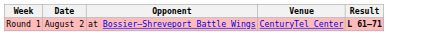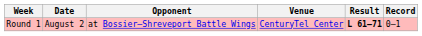 <table class="wikitable">
 <tr>
 <th>Week</th>
 <th>Date</th>
 <th>Opponent</th>
 <th>Venue</th>
 <th>Result</th>
+<th>Record</th>
 </tr>
 <tr bgcolor="#ffbbbb">
 <td>Round 1</td>
 <td>August 2</td>
 <td>at <a href='#'>Bossier–Shreveport Battle Wings</a></td>
 <td><a href='#'>CenturyTel Center</a></td>
 <td><strong>L 61–71</strong></td>
+<td>0–1</td>
 </tr>
 </table>
